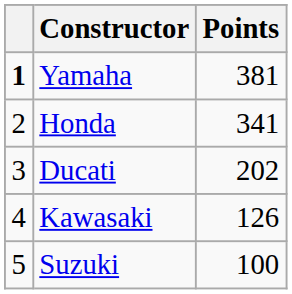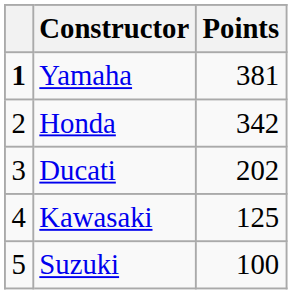 <table class="wikitable" style="font-size: 95%;">
 <tr>
 <th></th>
 <th>Constructor</th>
 <th>Points</th>
 </tr>
 <tr>
 <td align=center><strong>1</strong></td>
 <td> <a href='#'>Yamaha</a></td>
 <td align=right>381</td>
 </tr>
 <tr>
 <td align=center>2</td>
 <td> <a href='#'>Honda</a></td>
-<td align=right>341</td>
+<td align=right>342</td>
 </tr>
 <tr>
 <td align=center>3</td>
 <td> <a href='#'>Ducati</a></td>
 <td align=right>202</td>
 </tr>
 <tr>
 <td align=center>4</td>
 <td> <a href='#'>Kawasaki</a></td>
-<td align=right>126</td>
+<td align=right>125</td>
 </tr>
 <tr>
 <td align=center>5</td>
 <td> <a href='#'>Suzuki</a></td>
 <td align=right>100</td>
 </tr>
 </table>
